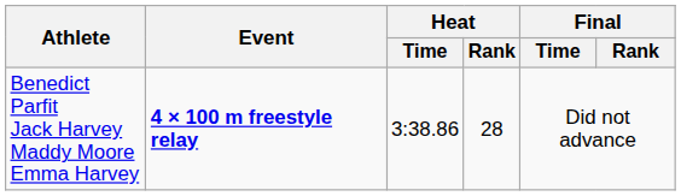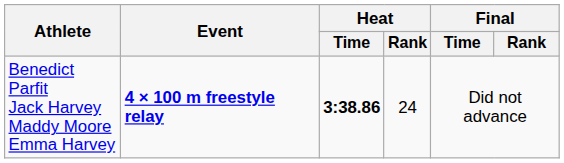 <table class="wikitable" style="text-align:center; font-size:90%; width:30%;">
 <tr>
 <th rowspan="2">Athlete</th>
 <th rowspan="2">Event</th>
 <th colspan="2">Heat</th>
 <th colspan="2">Final</th>
 </tr>
 <tr style="font-size:95%">
 <th>Time</th>
 <th>Rank</th>
 <th>Time</th>
 <th>Rank</th>
 </tr>
 <tr>
 <td align=left><a href='#'>Benedict Parfit</a>  <br><a href='#'>Jack Harvey</a><br><a href='#'>Maddy Moore</a><br><a href='#'>Emma Harvey</a></td>
 <td align=left><strong><a href='#'>4 × 100 m freestyle relay</a></strong></td>
-<td>3:38.86</td>
-<td>28</td>
+<td><strong>3:38.86</strong></td>
+<td>24</td>
 <td colspan=2>Did not advance</td>
 </tr>
 </table>
